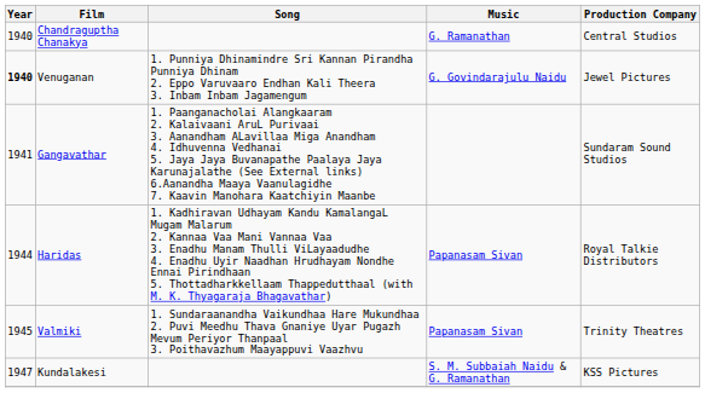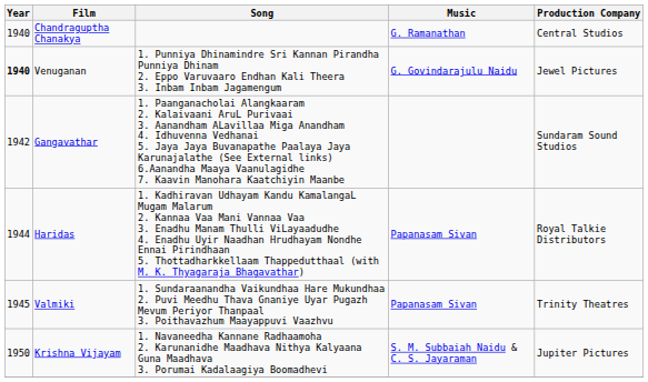 <table class="wikitable">
 <tr>
 <th>Year</th>
 <th>Film</th>
 <th>Song</th>
 <th>Music</th>
 <th>Production Company</th>
 </tr>
 <tr>
 <td>1940</td>
 <td><a href='#'>Chandraguptha Chanakya</a></td>
 <td></td>
 <td><a href='#'>G. Ramanathan</a></td>
 <td>Central Studios</td>
 </tr>
 <tr>
 <td><strong>1940</strong></td>
 <td>Venuganan</td>
 <td>1. Punniya Dhinamindre Sri Kannan Pirandha Punniya Dhinam<br>2. Eppo Varuvaaro Endhan Kali Theera<br>3. Inbam Inbam Jagamengum</td>
 <td><a href='#'>G. Govindarajulu Naidu</a></td>
 <td>Jewel Pictures</td>
 </tr>
 <tr>
-<td>1941</td>
+<td>1942</td>
 <td><a href='#'>Gangavathar</a></td>
 <td>1. Paanganacholai Alangkaaram<br>2. Kalaivaani AruL Purivaai<br>3. Aanandham ALavillaa Miga Anandham<br>4. Idhuvenna Vedhanai<br>5. Jaya Jaya Buvanapathe Paalaya Jaya Karunajalathe (See External links)<br>6.Aanandha Maaya Vaanulagidhe<br>7. Kaavin Manohara Kaatchiyin Maanbe</td>
 <td></td>
 <td>Sundaram Sound Studios</td>
 </tr>
 <tr>
 <td>1944</td>
 <td><a href='#'>Haridas</a></td>
 <td>1. Kadhiravan Udhayam Kandu KamalangaL Mugam Malarum<br>2. Kannaa Vaa Mani Vannaa Vaa<br>3. Enadhu Manam Thulli ViLayaadudhe<br>4. Enadhu Uyir Naadhan Hrudhayam Nondhe Ennai Pirindhaan<br>5. Thottadharkkellaam Thappedutthaal (with <a href='#'>M. K. Thyagaraja Bhagavathar</a>)</td>
 <td><a href='#'>Papanasam Sivan</a></td>
 <td>Royal Talkie Distributors</td>
 </tr>
 <tr>
 <td>1945</td>
 <td><a href='#'>Valmiki</a></td>
 <td>1. Sundaraanandha Vaikundhaa Hare Mukundhaa<br>2. Puvi Meedhu Thava Gnaniye Uyar Pugazh Mevum Periyor Thanpaal<br>3. Poithavazhum Maayappuvi Vaazhvu</td>
 <td><a href='#'>Papanasam Sivan</a></td>
 <td>Trinity Theatres</td>
 </tr>
 <tr>
-<td>1947</td>
-<td>Kundalakesi</td>
-<td></td>
-<td><a href='#'>S. M. Subbaiah Naidu</a> & <a href='#'>G. Ramanathan</a></td>
-<td>KSS Pictures</td>
+<td>1950</td>
+<td><a href='#'>Krishna Vijayam</a></td>
+<td>1. Navaneedha Kannane Radhaamoha<br>2. Karunanidhe Maadhava Nithya Kalyaana Guna Maadhava<br>3. Porumai Kadalaagiya Boomadhevi</td>
+<td><a href='#'>S. M. Subbaiah Naidu</a> & <a href='#'>C. S. Jayaraman</a></td>
+<td>Jupiter Pictures</td>
 </tr>
 <tr>
 </tr>
 </table>
